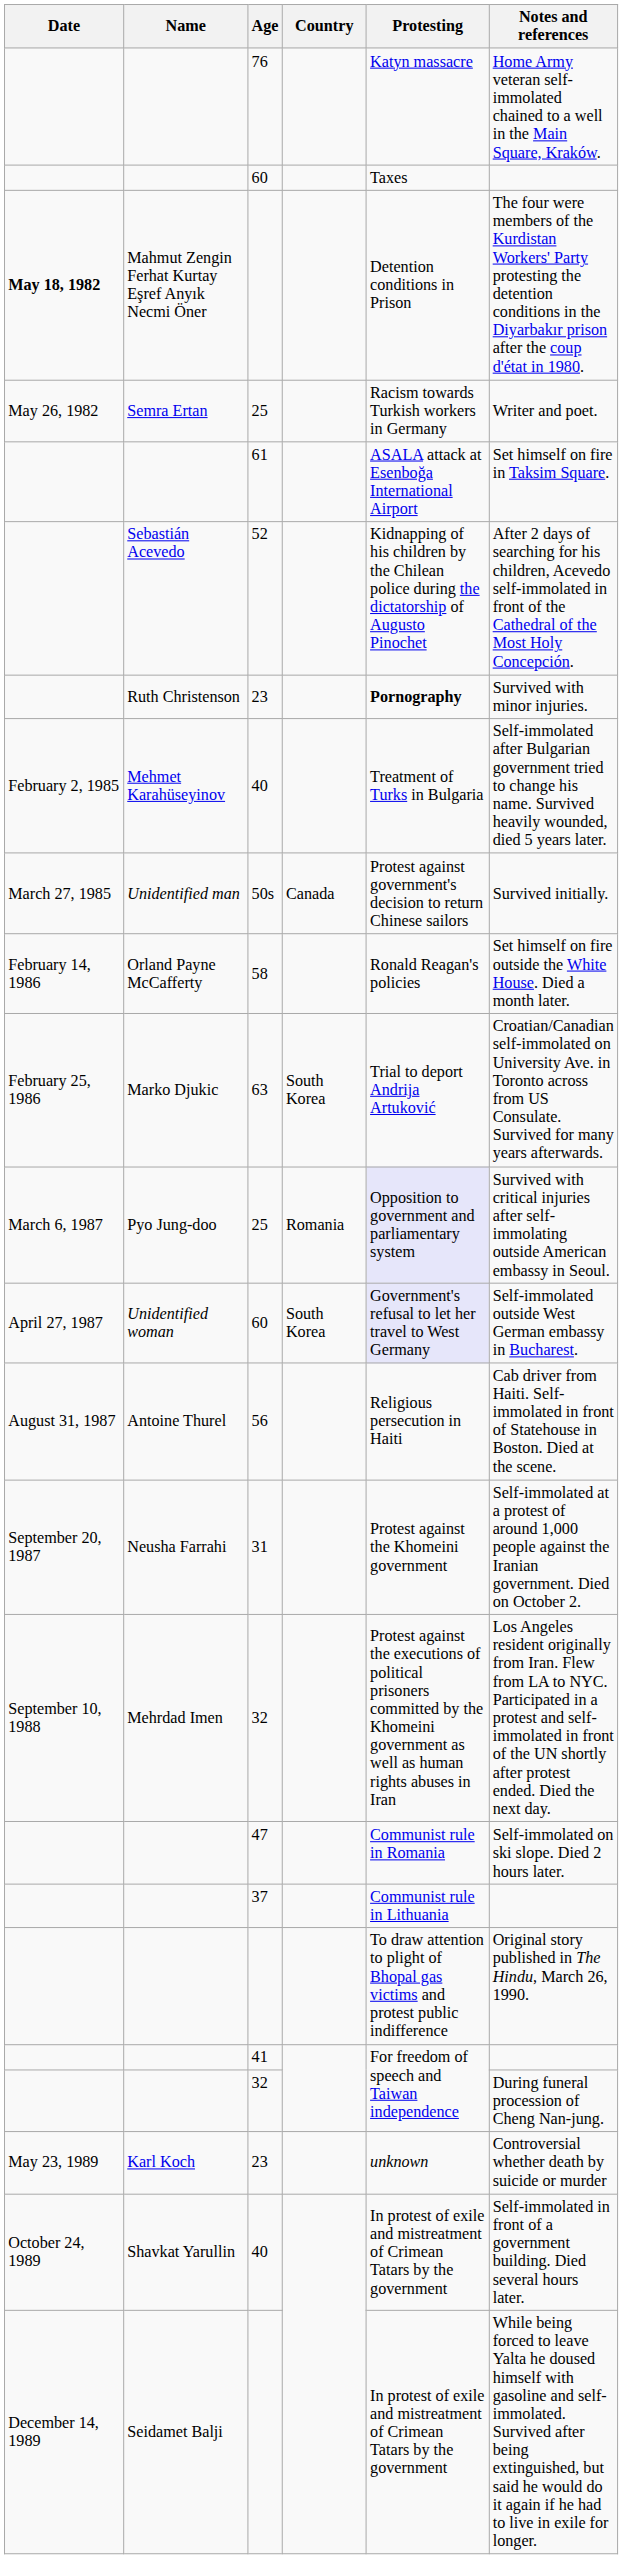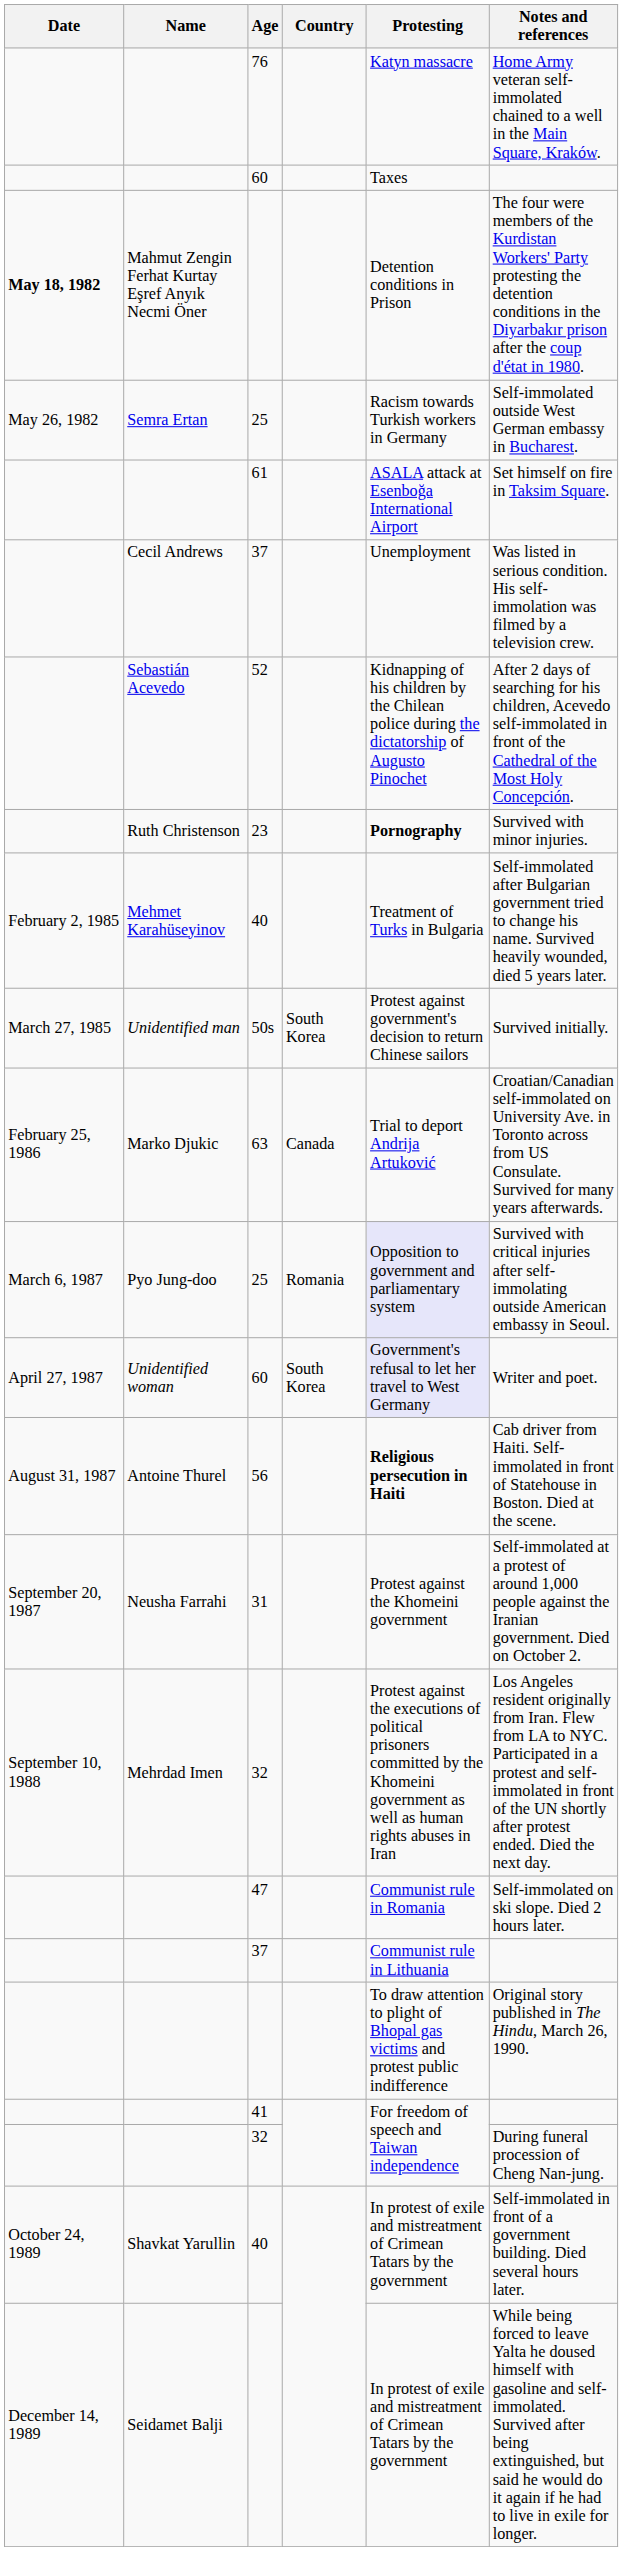 <table class="wikitable sortable">
 <tr>
 <th style="width:120px;">Date</th>
 <th style="width:120px;">Name</th>
 <th style="width:20px;">Age</th>
 <th style="width:80px;">Country</th>
 <th style="width:20%;">Protesting</th>
 <th>Notes and references</th>
 </tr>
 <tr valign="top">
 <td></td>
 <td></td>
 <td>76</td>
 <td></td>
 <td><a href='#'>Katyn massacre</a></td>
 <td><a href='#'>Home Army</a> veteran self-immolated chained to a well in the <a href='#'>Main Square, Kraków</a>.</td>
 </tr>
 <tr valign="top">
 <td></td>
 <td></td>
 <td>60</td>
 <td></td>
 <td>Taxes</td>
 <td></td>
 </tr>
 <tr>
 <td><strong>May 18, 1982</strong></td>
 <td>Mahmut Zengin Ferhat Kurtay<br>Eşref Anyık<br>Necmi Öner</td>
 <td></td>
 <td></td>
 <td>Detention conditions in Prison</td>
 <td>The four were members of the <a href='#'>Kurdistan Workers' Party</a> protesting the detention conditions in the <a href='#'>Diyarbakır prison</a> after the <a href='#'>coup d'état in 1980</a>.</td>
 </tr>
 <tr>
 <td>May 26, 1982</td>
 <td><a href='#'>Semra Ertan</a></td>
 <td>25</td>
 <td></td>
 <td>Racism towards Turkish workers in Germany</td>
-<td>Writer and poet.</td>
+<td>Self-immolated outside West German embassy in <a href='#'>Bucharest</a>.</td>
 </tr>
 <tr valign="top">
 <td></td>
 <td></td>
 <td>61</td>
 <td></td>
 <td><a href='#'>ASALA</a> attack at <a href='#'>Esenboğa International Airport</a></td>
 <td>Set himself on fire in <a href='#'>Taksim Square</a>.</td>
+</tr>
+<tr valign="top">
+<td></td>
+<td>Cecil Andrews</td>
+<td>37</td>
+<td></td>
+<td>Unemployment</td>
+<td>Was listed in serious condition. His self-immolation was filmed by a television crew.</td>
 </tr>
 <tr valign="top">
 <td></td>
 <td><a href='#'>Sebastián Acevedo</a></td>
 <td>52</td>
 <td></td>
 <td>Kidnapping of his children by the Chilean police during <a href='#'>the dictatorship</a> of <a href='#'>Augusto Pinochet</a></td>
 <td>After 2 days of searching for his children, Acevedo self-immolated in front of the <a href='#'>Cathedral of the Most Holy  Concepción</a>.</td>
 </tr>
 <tr>
 <td></td>
 <td>Ruth Christenson</td>
 <td>23</td>
 <td></td>
 <td><strong>Pornography</strong></td>
 <td>Survived with minor injuries.</td>
 </tr>
 <tr>
 <td>February 2, 1985</td>
 <td><a href='#'>Mehmet Karahüseyinov</a></td>
 <td>40</td>
 <td></td>
 <td>Treatment of <a href='#'>Turks</a> in Bulgaria</td>
 <td>Self-immolated after Bulgarian government tried to change his name. Survived heavily wounded, died 5 years later.</td>
 </tr>
 <tr>
 <td>March 27, 1985</td>
 <td><em>Unidentified man</em></td>
 <td>50s</td>
-<td>Canada</td>
+<td>South Korea</td>
 <td>Protest against government's decision to return Chinese sailors</td>
 <td>Survived initially.</td>
-</tr>
-<tr>
-<td>February 14, 1986</td>
-<td>Orland Payne McCafferty</td>
-<td>58</td>
-<td></td>
-<td>Ronald Reagan's policies</td>
-<td>Set himself on fire outside the <a href='#'>White House</a>. Died a month later.</td>
 </tr>
 <tr>
 <td>February 25, 1986</td>
 <td>Marko Djukic</td>
 <td>63</td>
-<td>South Korea</td>
+<td>Canada</td>
 <td>Trial to deport <a href='#'>Andrija Artuković</a></td>
 <td>Croatian/Canadian self-immolated on University Ave. in Toronto across from US Consulate.  Survived for many years afterwards.</td>
 </tr>
 <tr>
 <td>March 6, 1987</td>
 <td>Pyo Jung-doo</td>
 <td>25</td>
 <td>Romania</td>
 <td style="background: lavender;">Opposition to government and parliamentary system</td>
 <td>Survived with critical injuries after self-immolating outside American embassy in Seoul.</td>
 </tr>
 <tr>
 <td>April 27, 1987</td>
 <td><em>Unidentified woman</em></td>
 <td>60</td>
 <td>South Korea</td>
 <td style="background: lavender;">Government's refusal to let her travel to West Germany</td>
-<td>Self-immolated outside West German embassy in <a href='#'>Bucharest</a>.</td>
+<td>Writer and poet.</td>
 </tr>
 <tr>
 <td>August 31, 1987</td>
 <td>Antoine Thurel</td>
 <td>56</td>
 <td></td>
-<td>Religious persecution in Haiti</td>
+<td><strong>Religious persecution in Haiti</strong></td>
 <td>Cab driver from Haiti. Self-immolated in front of Statehouse in Boston. Died at the scene.</td>
 </tr>
 <tr>
 <td>September 20, 1987</td>
 <td>Neusha Farrahi</td>
 <td>31</td>
 <td></td>
 <td>Protest against the Khomeini government</td>
 <td>Self-immolated at a protest of around 1,000 people against the Iranian government. Died on October 2.</td>
 </tr>
 <tr>
 <td>September 10, 1988</td>
 <td>Mehrdad Imen</td>
 <td>32</td>
 <td></td>
 <td>Protest against the executions of political prisoners committed by the Khomeini government as well as human rights abuses in Iran</td>
 <td>Los Angeles resident originally from Iran. Flew from LA to NYC. Participated in a protest and self-immolated in front of the UN shortly after protest ended. Died the next day.</td>
 </tr>
 <tr valign="top">
 <td></td>
 <td></td>
 <td>47</td>
 <td></td>
 <td><a href='#'>Communist rule in Romania</a></td>
 <td>Self-immolated on ski slope. Died 2 hours later.</td>
 </tr>
 <tr valign="top">
 <td></td>
 <td></td>
 <td>37</td>
 <td></td>
 <td><a href='#'>Communist rule in Lithuania</a></td>
 <td></td>
 </tr>
 <tr valign="top">
 <td></td>
 <td></td>
 <td></td>
 <td></td>
 <td>To draw attention to plight of <a href='#'>Bhopal gas victims</a> and protest public indifference</td>
 <td>Original story published in <em>The Hindu</em>, March 26, 1990.</td>
 </tr>
 <tr valign="top">
 <td></td>
 <td></td>
 <td>41</td>
 <td rowspan="2"></td>
 <td rowspan="2">For freedom of speech and <a href='#'>Taiwan independence</a></td>
 <td></td>
 </tr>
 <tr valign="top">
 <td></td>
 <td></td>
 <td>32</td>
 <td>During funeral procession of Cheng Nan-jung.</td>
 </tr>
 <tr>
-<td>May 23, 1989</td>
-<td><a href='#'>Karl Koch</a></td>
-<td>23</td>
-<td></td>
-<td><em>unknown</em></td>
-<td>Controversial whether death by suicide or murder </td>
-</tr>
-<tr>
 <td>October 24, 1989</td>
 <td>Shavkat Yarullin</td>
 <td>40</td>
 <td rowspan="2"></td>
 <td>In protest of exile and mistreatment of Crimean Tatars by the government</td>
 <td>Self-immolated in front of a government building. Died several hours later.</td>
 </tr>
 <tr>
 <td>December 14, 1989</td>
 <td>Seidamet Balji</td>
 <td></td>
 <td>In protest of exile and mistreatment of Crimean Tatars by the government</td>
 <td>While being forced to leave Yalta he doused himself with gasoline and self-immolated. Survived after being extinguished, but said he would do it again if he had to live in exile for longer.</td>
 </tr>
 </table>
